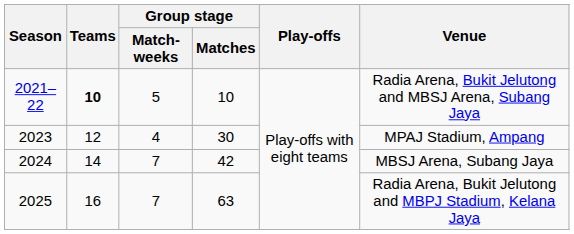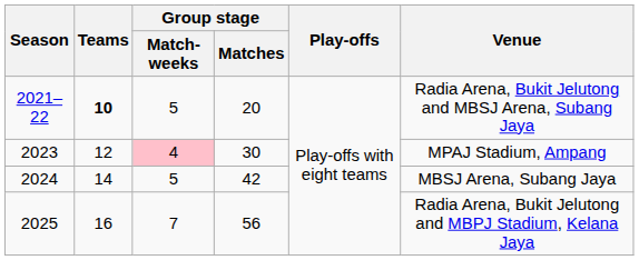 <table class="wikitable sortable" style="text-align:center;">
 <tr>
 <th rowspan="2">Season</th>
 <th rowspan="2">Teams</th>
 <th colspan="2">Group stage</th>
 <th rowspan="2">Play-offs</th>
 <th rowspan="2">Venue</th>
 </tr>
 <tr>
 <th>Match-weeks</th>
 <th>Matches</th>
 </tr>
 <tr>
 <td><a href='#'>2021–22</a></td>
 <td><strong>10</strong></td>
 <td>5</td>
-<td>10</td>
+<td>20</td>
 <td rowspan="4">Play-offs with eight teams</td>
 <td>Radia Arena, <a href='#'>Bukit Jelutong</a> and MBSJ Arena, <a href='#'>Subang Jaya</a></td>
 </tr>
 <tr>
 <td>2023</td>
 <td>12</td>
-<td>4</td>
+<td style="background: pink;">4</td>
 <td>30</td>
 <td>MPAJ Stadium, <a href='#'>Ampang</a></td>
 </tr>
 <tr>
 <td>2024</td>
 <td>14</td>
-<td>7</td>
+<td>5</td>
 <td>42</td>
 <td>MBSJ Arena, Subang Jaya</td>
 </tr>
 <tr>
 <td>2025</td>
 <td>16</td>
 <td>7</td>
-<td>63</td>
+<td>56</td>
 <td>Radia Arena, Bukit Jelutong and <a href='#'>MBPJ Stadium</a>, <a href='#'>Kelana Jaya</a></td>
 </tr>
 </table>
